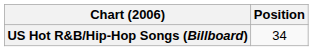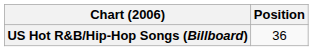 <table class="wikitable plainrowheaders" style="text-align:center">
 <tr>
 <th scope="col">Chart (2006)</th>
 <th scope="col">Position</th>
 </tr>
 <tr>
 <th scope="row">US Hot R&B/Hip-Hop Songs (<em>Billboard</em>)</th>
-<td>34</td>
+<td>36</td>
 </tr>
 </table>
